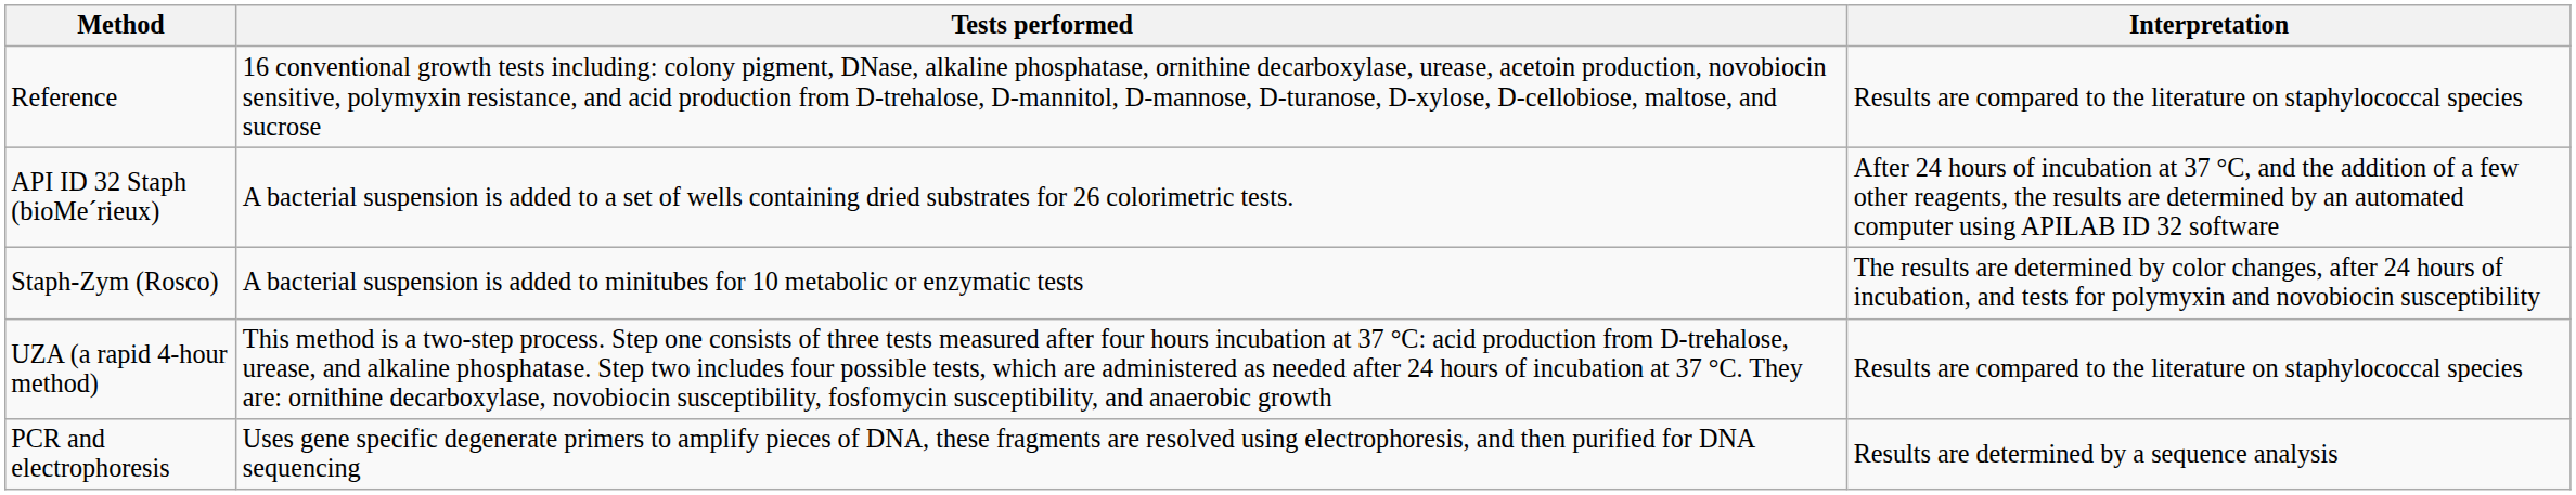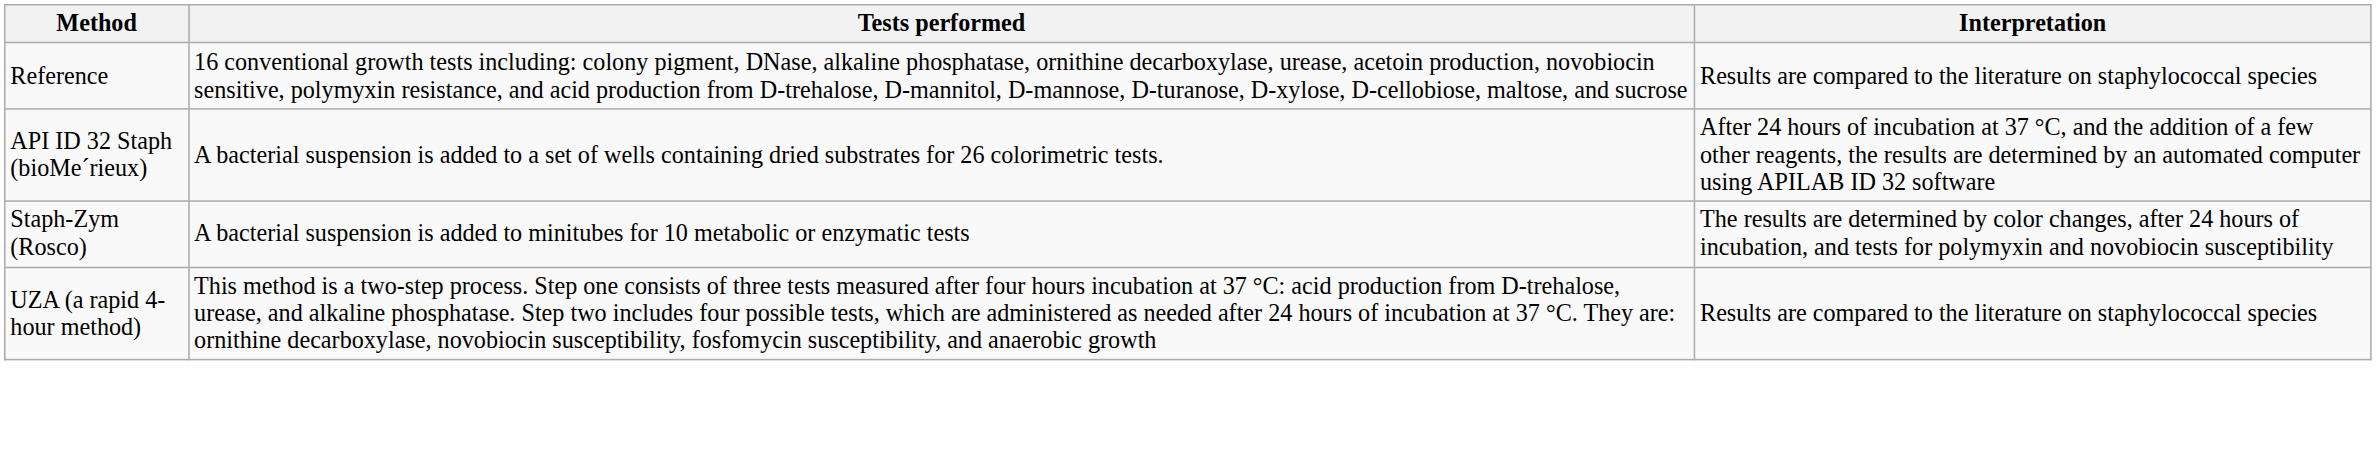 <table class="wikitable">
 <tr>
 <th>Method</th>
 <th>Tests performed</th>
 <th>Interpretation</th>
 </tr>
 <tr>
 <td>Reference</td>
 <td>16 conventional growth tests including: colony pigment, DNase, alkaline phosphatase, ornithine decarboxylase, urease, acetoin production, novobiocin sensitive, polymyxin resistance, and acid production from D-trehalose, D-mannitol, D-mannose, D-turanose, D-xylose, D-cellobiose, maltose, and sucrose</td>
 <td>Results are compared to the literature on staphylococcal species</td>
 </tr>
 <tr>
 <td>API ID 32 Staph (bioMe´rieux)</td>
 <td>A bacterial suspension is added to a set of wells containing dried substrates for 26 colorimetric tests.</td>
 <td>After 24 hours of incubation at 37 °C, and the addition of a few other reagents, the results are determined by an automated computer using APILAB ID 32 software</td>
 </tr>
 <tr>
 <td>Staph-Zym (Rosco)</td>
 <td>A bacterial suspension is added to minitubes for 10 metabolic or enzymatic tests</td>
 <td>The results are determined by color changes, after 24 hours of incubation, and tests for polymyxin and novobiocin susceptibility</td>
 </tr>
 <tr>
 <td>UZA (a rapid 4-hour method)</td>
 <td>This method is a two-step process. Step one consists of three tests measured after four hours incubation at 37 °C: acid production from D-trehalose, urease, and alkaline phosphatase. Step two includes four possible tests, which are administered as needed after 24 hours of incubation at 37 °C. They are: ornithine decarboxylase, novobiocin susceptibility, fosfomycin susceptibility, and anaerobic growth</td>
 <td>Results are compared to the literature on staphylococcal species</td>
 </tr>
-<tr>
-<td>PCR and electrophoresis</td>
-<td>Uses gene specific degenerate primers to amplify pieces of DNA, these fragments are resolved using electrophoresis, and then purified for DNA sequencing</td>
-<td>Results are determined by a sequence analysis</td>
-</tr>
 </table>
